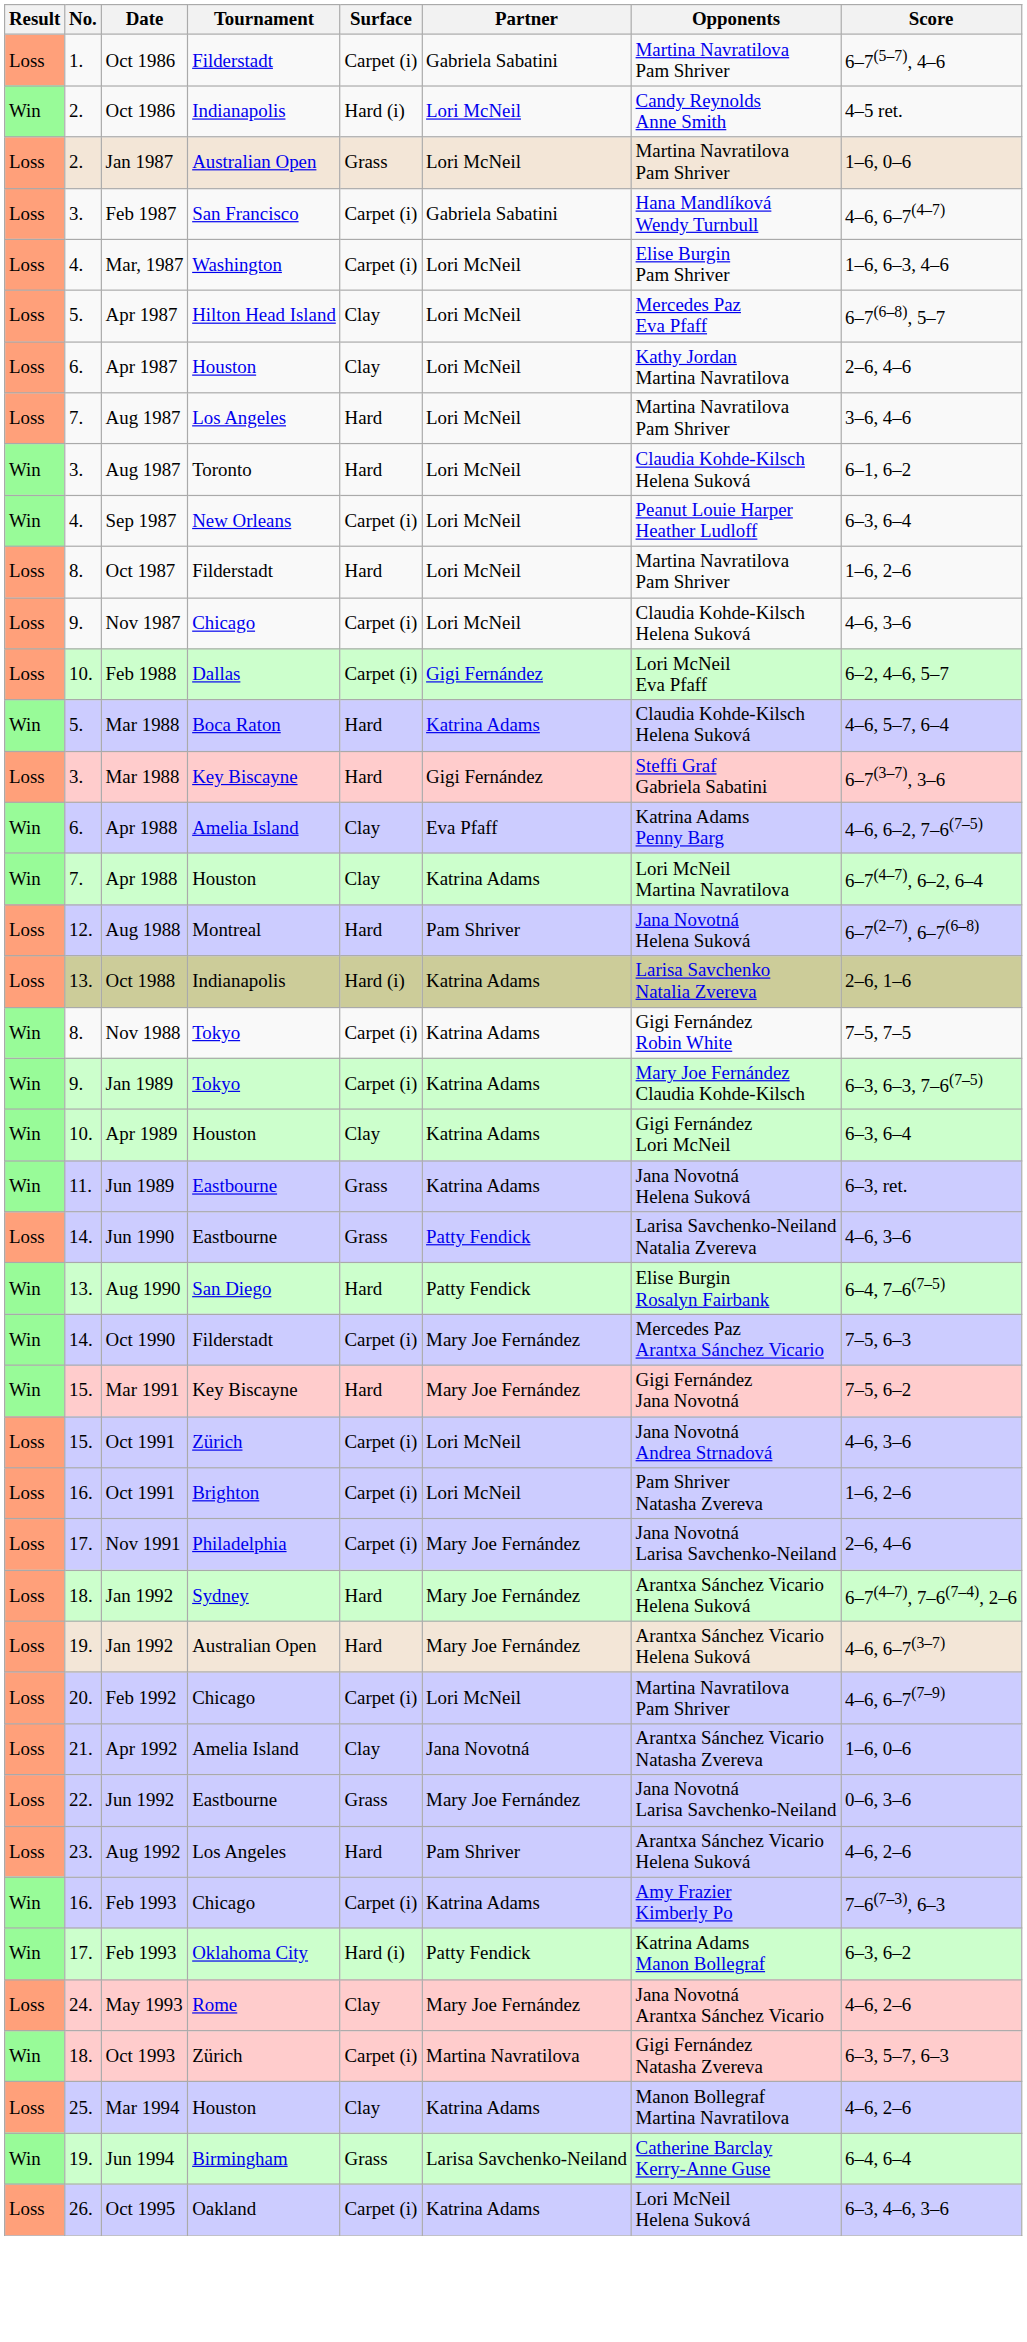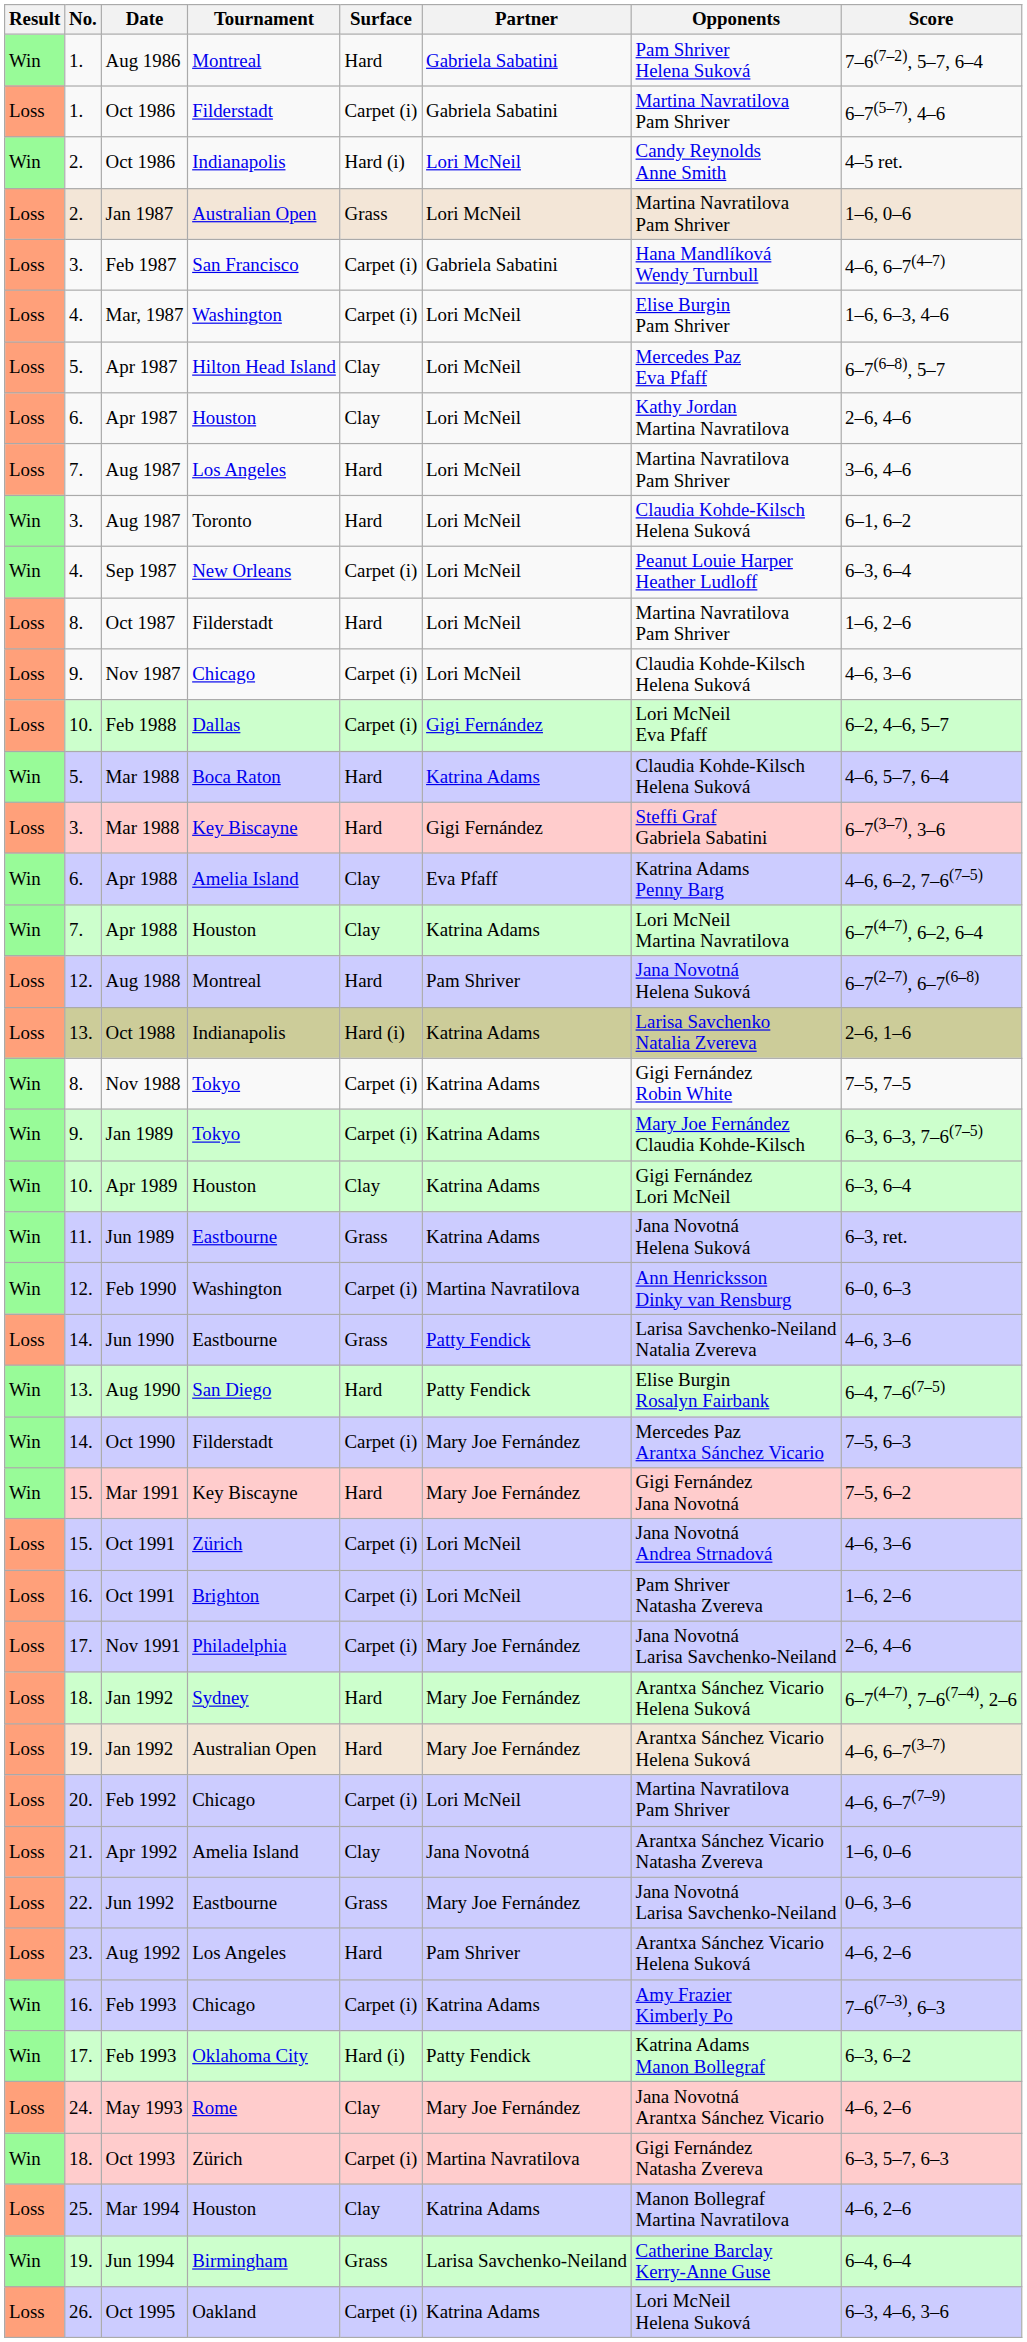 <table class="sortable wikitable">
 <tr>
 <th style="width:40px">Result</th>
 <th>No.</th>
 <th>Date</th>
 <th>Tournament</th>
 <th>Surface</th>
 <th>Partner</th>
 <th>Opponents</th>
 <th class="unsortable">Score</th>
+</tr>
+<tr>
+<td style="background:#98fb98;">Win</td>
+<td>1.</td>
+<td>Aug 1986</td>
+<td><a href='#'>Montreal</a></td>
+<td>Hard</td>
+<td> <a href='#'>Gabriela Sabatini</a></td>
+<td> <a href='#'>Pam Shriver</a> <br>  <a href='#'>Helena Suková</a></td>
+<td>7–6<sup>(7–2)</sup>, 5–7, 6–4</td>
 </tr>
 <tr>
 <td style="background:#ffa07a;">Loss</td>
 <td>1.</td>
 <td>Oct 1986</td>
 <td><a href='#'>Filderstadt</a></td>
 <td>Carpet (i)</td>
 <td> Gabriela Sabatini</td>
 <td> <a href='#'>Martina Navratilova</a> <br>  Pam Shriver</td>
 <td>6–7<sup>(5–7)</sup>, 4–6</td>
 </tr>
 <tr>
 <td style="background:#98fb98;">Win</td>
 <td>2.</td>
 <td>Oct 1986</td>
 <td><a href='#'>Indianapolis</a></td>
 <td>Hard (i)</td>
 <td> <a href='#'>Lori McNeil</a></td>
 <td> <a href='#'>Candy Reynolds</a> <br>  <a href='#'>Anne Smith</a></td>
 <td>4–5 ret.</td>
 </tr>
 <tr style="background:#f3e6d7;">
 <td style="background:#ffa07a;">Loss</td>
 <td>2.</td>
 <td>Jan 1987</td>
 <td><a href='#'>Australian Open</a></td>
 <td>Grass</td>
 <td> Lori McNeil</td>
 <td> Martina Navratilova <br>  Pam Shriver</td>
 <td>1–6, 0–6</td>
 </tr>
 <tr>
 <td style="background:#ffa07a;">Loss</td>
 <td>3.</td>
 <td>Feb 1987</td>
 <td><a href='#'>San Francisco</a></td>
 <td>Carpet (i)</td>
 <td> Gabriela Sabatini</td>
 <td> <a href='#'>Hana Mandlíková</a> <br>  <a href='#'>Wendy Turnbull</a></td>
 <td>4–6, 6–7<sup>(4–7)</sup></td>
 </tr>
 <tr>
 <td style="background:#ffa07a;">Loss</td>
 <td>4.</td>
 <td>Mar, 1987</td>
 <td><a href='#'>Washington</a></td>
 <td>Carpet (i)</td>
 <td> Lori McNeil</td>
 <td> <a href='#'>Elise Burgin</a> <br>  Pam Shriver</td>
 <td>1–6, 6–3, 4–6</td>
 </tr>
 <tr>
 <td style="background:#ffa07a;">Loss</td>
 <td>5.</td>
 <td>Apr 1987</td>
 <td><a href='#'>Hilton Head Island</a></td>
 <td>Clay</td>
 <td> Lori McNeil</td>
 <td> <a href='#'>Mercedes Paz</a> <br>  <a href='#'>Eva Pfaff</a></td>
 <td>6–7<sup>(6–8)</sup>, 5–7</td>
 </tr>
 <tr>
 <td style="background:#ffa07a;">Loss</td>
 <td>6.</td>
 <td>Apr 1987</td>
 <td><a href='#'>Houston</a></td>
 <td>Clay</td>
 <td> Lori McNeil</td>
 <td> <a href='#'>Kathy Jordan</a> <br>  Martina Navratilova</td>
 <td>2–6, 4–6</td>
 </tr>
 <tr>
 <td style="background:#ffa07a;">Loss</td>
 <td>7.</td>
 <td>Aug 1987</td>
 <td><a href='#'>Los Angeles</a></td>
 <td>Hard</td>
 <td> Lori McNeil</td>
 <td> Martina Navratilova <br>  Pam Shriver</td>
 <td>3–6, 4–6</td>
 </tr>
 <tr>
 <td style="background:#98fb98;">Win</td>
 <td>3.</td>
 <td>Aug 1987</td>
 <td>Toronto</td>
 <td>Hard</td>
 <td> Lori McNeil</td>
 <td> <a href='#'>Claudia Kohde-Kilsch</a> <br>  Helena Suková</td>
 <td>6–1, 6–2</td>
 </tr>
 <tr>
 <td style="background:#98fb98;">Win</td>
 <td>4.</td>
 <td>Sep 1987</td>
 <td><a href='#'>New Orleans</a></td>
 <td>Carpet (i)</td>
 <td> Lori McNeil</td>
 <td> <a href='#'>Peanut Louie Harper</a> <br>  <a href='#'>Heather Ludloff</a></td>
 <td>6–3, 6–4</td>
 </tr>
 <tr>
 <td style="background:#ffa07a;">Loss</td>
 <td>8.</td>
 <td>Oct 1987</td>
 <td>Filderstadt</td>
 <td>Hard</td>
 <td> Lori McNeil</td>
 <td> Martina Navratilova <br>  Pam Shriver</td>
 <td>1–6, 2–6</td>
 </tr>
 <tr>
 <td style="background:#ffa07a;">Loss</td>
 <td>9.</td>
 <td>Nov 1987</td>
 <td><a href='#'>Chicago</a></td>
 <td>Carpet (i)</td>
 <td> Lori McNeil</td>
 <td> Claudia Kohde-Kilsch <br>  Helena Suková</td>
 <td>4–6, 3–6</td>
 </tr>
 <tr style="background:#ccffcc;">
 <td style="background:#ffa07a;">Loss</td>
 <td>10.</td>
 <td>Feb 1988</td>
 <td><a href='#'>Dallas</a></td>
 <td>Carpet (i)</td>
 <td> <a href='#'>Gigi Fernández</a></td>
 <td> Lori McNeil <br>  Eva Pfaff</td>
 <td>6–2, 4–6, 5–7</td>
 </tr>
 <tr style="background:#ccccff;">
 <td style="background:#98fb98;">Win</td>
 <td>5.</td>
 <td>Mar 1988</td>
 <td><a href='#'>Boca Raton</a></td>
 <td>Hard</td>
 <td> <a href='#'>Katrina Adams</a></td>
 <td> Claudia Kohde-Kilsch <br>  Helena Suková</td>
 <td>4–6, 5–7, 6–4</td>
 </tr>
 <tr bgcolor="#FFCCCC">
 <td style="background:#ffa07a;">Loss</td>
 <td>3.</td>
 <td>Mar 1988</td>
 <td><a href='#'>Key Biscayne</a></td>
 <td>Hard</td>
 <td> Gigi Fernández</td>
 <td> <a href='#'>Steffi Graf</a> <br>  Gabriela Sabatini</td>
 <td>6–7<sup>(3–7)</sup>, 3–6</td>
 </tr>
 <tr style="background:#ccccff;">
 <td style="background:#98fb98;">Win</td>
 <td>6.</td>
 <td>Apr 1988</td>
 <td><a href='#'>Amelia Island</a></td>
 <td>Clay</td>
 <td> Eva Pfaff</td>
 <td> Katrina Adams <br>  <a href='#'>Penny Barg</a></td>
 <td>4–6, 6–2, 7–6<sup>(7–5)</sup></td>
 </tr>
 <tr style="background:#ccffcc;">
 <td style="background:#98fb98;">Win</td>
 <td>7.</td>
 <td>Apr 1988</td>
 <td>Houston</td>
 <td>Clay</td>
 <td> Katrina Adams</td>
 <td> Lori McNeil <br>  Martina Navratilova</td>
 <td>6–7<sup>(4–7)</sup>, 6–2, 6–4</td>
 </tr>
 <tr style="background:#ccccff;">
 <td style="background:#ffa07a;">Loss</td>
 <td>12.</td>
 <td>Aug 1988</td>
 <td>Montreal</td>
 <td>Hard</td>
 <td> Pam Shriver</td>
 <td> <a href='#'>Jana Novotná</a> <br>  Helena Suková</td>
 <td>6–7<sup>(2–7)</sup>, 6–7<sup>(6–8)</sup></td>
 </tr>
 <tr style="background:#cccc99;">
 <td style="background:#ffa07a;">Loss</td>
 <td>13.</td>
 <td>Oct 1988</td>
 <td>Indianapolis</td>
 <td>Hard (i)</td>
 <td> Katrina Adams</td>
 <td> <a href='#'>Larisa Savchenko</a> <br>  <a href='#'>Natalia Zvereva</a></td>
 <td>2–6, 1–6</td>
 </tr>
 <tr>
 <td style="background:#98fb98;">Win</td>
 <td>8.</td>
 <td>Nov 1988</td>
 <td><a href='#'>Tokyo</a></td>
 <td>Carpet (i)</td>
 <td> Katrina Adams</td>
 <td> Gigi Fernández <br>  <a href='#'>Robin White</a></td>
 <td>7–5, 7–5</td>
 </tr>
 <tr style="background:#ccffcc;">
 <td style="background:#98fb98;">Win</td>
 <td>9.</td>
 <td>Jan 1989</td>
 <td><a href='#'>Tokyo</a></td>
 <td>Carpet (i)</td>
 <td> Katrina Adams</td>
 <td> <a href='#'>Mary Joe Fernández</a> <br>  Claudia Kohde-Kilsch</td>
 <td>6–3, 6–3, 7–6<sup>(7–5)</sup></td>
 </tr>
 <tr style="background:#ccffcc;">
 <td style="background:#98fb98;">Win</td>
 <td>10.</td>
 <td>Apr 1989</td>
 <td>Houston</td>
 <td>Clay</td>
 <td> Katrina Adams</td>
 <td> Gigi Fernández <br>  Lori McNeil</td>
 <td>6–3, 6–4</td>
 </tr>
 <tr style="background:#ccccff;">
 <td style="background:#98fb98;">Win</td>
 <td>11.</td>
 <td>Jun 1989</td>
 <td><a href='#'>Eastbourne</a></td>
 <td>Grass</td>
 <td> Katrina Adams</td>
 <td> Jana Novotná <br>  Helena Suková</td>
 <td>6–3, ret.</td>
 </tr>
 <tr style="background:#ccccff;">
+<td style="background:#98fb98;">Win</td>
+<td>12.</td>
+<td>Feb 1990</td>
+<td>Washington</td>
+<td>Carpet (i)</td>
+<td> Martina Navratilova</td>
+<td> <a href='#'>Ann Henricksson</a> <br>  <a href='#'>Dinky van Rensburg</a></td>
+<td>6–0, 6–3</td>
+</tr>
+<tr style="background:#ccccff;">
 <td style="background:#ffa07a;">Loss</td>
 <td>14.</td>
 <td>Jun 1990</td>
 <td>Eastbourne</td>
 <td>Grass</td>
 <td> <a href='#'>Patty Fendick</a></td>
 <td> Larisa Savchenko-Neiland <br>  Natalia Zvereva</td>
 <td>4–6, 3–6</td>
 </tr>
 <tr style="background:#ccffcc;">
 <td style="background:#98fb98;">Win</td>
 <td>13.</td>
 <td>Aug 1990</td>
 <td><a href='#'>San Diego</a></td>
 <td>Hard</td>
 <td> Patty Fendick</td>
 <td> Elise Burgin <br>  <a href='#'>Rosalyn Fairbank</a></td>
 <td>6–4, 7–6<sup>(7–5)</sup></td>
 </tr>
 <tr style="background:#ccccff;">
 <td style="background:#98fb98;">Win</td>
 <td>14.</td>
 <td>Oct 1990</td>
 <td>Filderstadt</td>
 <td>Carpet (i)</td>
 <td> Mary Joe Fernández</td>
 <td> Mercedes Paz <br>  <a href='#'>Arantxa Sánchez Vicario</a></td>
 <td>7–5, 6–3</td>
 </tr>
 <tr bgcolor="#FFCCCC">
 <td style="background:#98fb98;">Win</td>
 <td>15.</td>
 <td>Mar 1991</td>
 <td>Key Biscayne</td>
 <td>Hard</td>
 <td> Mary Joe Fernández</td>
 <td> Gigi Fernández <br>  Jana Novotná</td>
 <td>7–5, 6–2</td>
 </tr>
 <tr style="background:#ccccff;">
 <td style="background:#ffa07a;">Loss</td>
 <td>15.</td>
 <td>Oct 1991</td>
 <td><a href='#'>Zürich</a></td>
 <td>Carpet (i)</td>
 <td> Lori McNeil</td>
 <td> Jana Novotná <br>  <a href='#'>Andrea Strnadová</a></td>
 <td>4–6, 3–6</td>
 </tr>
 <tr style="background:#ccccff;">
 <td style="background:#ffa07a;">Loss</td>
 <td>16.</td>
 <td>Oct 1991</td>
 <td><a href='#'>Brighton</a></td>
 <td>Carpet (i)</td>
 <td> Lori McNeil</td>
 <td> Pam Shriver <br>  Natasha Zvereva</td>
 <td>1–6, 2–6</td>
 </tr>
 <tr style="background:#ccccff;">
 <td style="background:#ffa07a;">Loss</td>
 <td>17.</td>
 <td>Nov 1991</td>
 <td><a href='#'>Philadelphia</a></td>
 <td>Carpet (i)</td>
 <td> Mary Joe Fernández</td>
 <td> Jana Novotná <br>  Larisa Savchenko-Neiland</td>
 <td>2–6, 4–6</td>
 </tr>
 <tr style="background:#ccffcc;">
 <td style="background:#ffa07a;">Loss</td>
 <td>18.</td>
 <td>Jan 1992</td>
 <td><a href='#'>Sydney</a></td>
 <td>Hard</td>
 <td> Mary Joe Fernández</td>
 <td> Arantxa Sánchez Vicario <br>  Helena Suková</td>
 <td>6–7<sup>(4–7)</sup>, 7–6<sup>(7–4)</sup>, 2–6</td>
 </tr>
 <tr style="background:#f3e6d7;">
 <td style="background:#ffa07a;">Loss</td>
 <td>19.</td>
 <td>Jan 1992</td>
 <td>Australian Open</td>
 <td>Hard</td>
 <td> Mary Joe Fernández</td>
 <td> Arantxa Sánchez Vicario <br>  Helena Suková</td>
 <td>4–6, 6–7<sup>(3–7)</sup></td>
 </tr>
 <tr style="background:#ccccff;">
 <td style="background:#ffa07a;">Loss</td>
 <td>20.</td>
 <td>Feb 1992</td>
 <td>Chicago</td>
 <td>Carpet (i)</td>
 <td> Lori McNeil</td>
 <td> Martina Navratilova <br>  Pam Shriver</td>
 <td>4–6, 6–7<sup>(7–9)</sup></td>
 </tr>
 <tr style="background:#ccccff;">
 <td style="background:#ffa07a;">Loss</td>
 <td>21.</td>
 <td>Apr 1992</td>
 <td>Amelia Island</td>
 <td>Clay</td>
 <td> Jana Novotná</td>
 <td> Arantxa Sánchez Vicario <br>  Natasha Zvereva</td>
 <td>1–6, 0–6</td>
 </tr>
 <tr style="background:#ccccff;">
 <td style="background:#ffa07a;">Loss</td>
 <td>22.</td>
 <td>Jun 1992</td>
 <td>Eastbourne</td>
 <td>Grass</td>
 <td> Mary Joe Fernández</td>
 <td> Jana Novotná  <br>  Larisa Savchenko-Neiland</td>
 <td>0–6, 3–6</td>
 </tr>
 <tr style="background:#ccccff;">
 <td style="background:#ffa07a;">Loss</td>
 <td>23.</td>
 <td>Aug 1992</td>
 <td>Los Angeles</td>
 <td>Hard</td>
 <td> Pam Shriver</td>
 <td> Arantxa Sánchez Vicario  <br>  Helena Suková</td>
 <td>4–6, 2–6</td>
 </tr>
 <tr style="background:#ccccff;">
 <td style="background:#98fb98;">Win</td>
 <td>16.</td>
 <td>Feb 1993</td>
 <td>Chicago</td>
 <td>Carpet (i)</td>
 <td> Katrina Adams</td>
 <td> <a href='#'>Amy Frazier</a> <br>  <a href='#'>Kimberly Po</a></td>
 <td>7–6<sup>(7–3)</sup>, 6–3</td>
 </tr>
 <tr style="background:#ccffcc;">
 <td style="background:#98fb98;">Win</td>
 <td>17.</td>
 <td>Feb 1993</td>
 <td><a href='#'>Oklahoma City</a></td>
 <td>Hard (i)</td>
 <td> Patty Fendick</td>
 <td> Katrina Adams <br>  <a href='#'>Manon Bollegraf</a></td>
 <td>6–3, 6–2</td>
 </tr>
 <tr bgcolor="#FFCCCC">
 <td style="background:#ffa07a;">Loss</td>
 <td>24.</td>
 <td>May 1993</td>
 <td><a href='#'>Rome</a></td>
 <td>Clay</td>
 <td> Mary Joe Fernández</td>
 <td> Jana Novotná  <br>  Arantxa Sánchez Vicario</td>
 <td>4–6, 2–6</td>
 </tr>
 <tr bgcolor="#FFCCCC">
 <td style="background:#98fb98;">Win</td>
 <td>18.</td>
 <td>Oct 1993</td>
 <td>Zürich</td>
 <td>Carpet (i)</td>
 <td> Martina Navratilova</td>
 <td> Gigi Fernández <br>  Natasha Zvereva</td>
 <td>6–3, 5–7, 6–3</td>
 </tr>
 <tr style="background:#ccccff;">
 <td style="background:#ffa07a;">Loss</td>
 <td>25.</td>
 <td>Mar 1994</td>
 <td>Houston</td>
 <td>Clay</td>
 <td> Katrina Adams</td>
 <td> Manon Bollegraf  <br>  Martina Navratilova</td>
 <td>4–6, 2–6</td>
 </tr>
 <tr style="background:#ccffcc;">
 <td style="background:#98fb98;">Win</td>
 <td>19.</td>
 <td>Jun 1994</td>
 <td><a href='#'>Birmingham</a></td>
 <td>Grass</td>
 <td> Larisa Savchenko-Neiland</td>
 <td> <a href='#'>Catherine Barclay</a> <br>  <a href='#'>Kerry-Anne Guse</a></td>
 <td>6–4, 6–4</td>
 </tr>
 <tr style="background:#ccccff;">
 <td style="background:#ffa07a;">Loss</td>
 <td>26.</td>
 <td>Oct 1995</td>
 <td>Oakland</td>
 <td>Carpet (i)</td>
 <td> Katrina Adams</td>
 <td> Lori McNeil <br>  Helena Suková</td>
 <td>6–3, 4–6, 3–6</td>
 </tr>
 </table>
